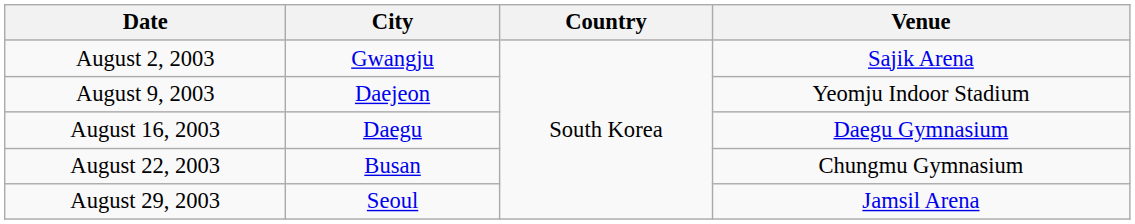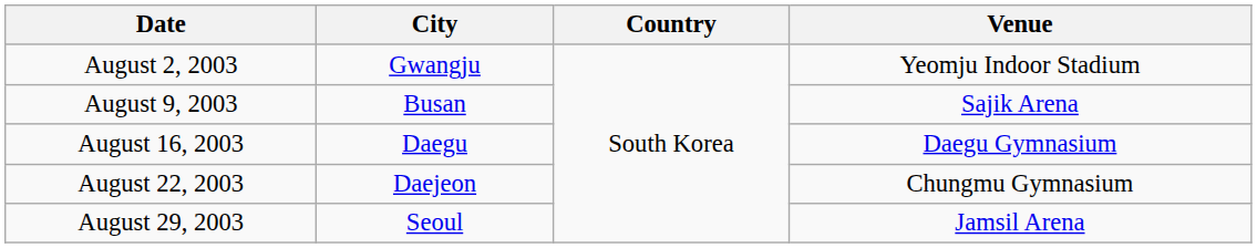 <table class="wikitable" style="text-align:center;">
 <tr>
 <th scope="col" style="width:12em;">Date</th>
 <th scope="col" style="width:9em;">City</th>
 <th scope="col" style="width:9em;">Country</th>
 <th scope="col" style="width:18em;">Venue</th>
 </tr>
 <tr>
 <td>August 2, 2003</td>
 <td><a href='#'>Gwangju</a></td>
 <td rowspan="5">South Korea</td>
-<td><a href='#'>Sajik Arena</a></td>
+<td>Yeomju Indoor Stadium</td>
 </tr>
 <tr>
 <td>August 9, 2003</td>
-<td><a href='#'>Daejeon</a></td>
-<td>Yeomju Indoor Stadium</td>
+<td><a href='#'>Busan</a></td>
+<td><a href='#'>Sajik Arena</a></td>
 </tr>
 <tr>
 <td>August 16, 2003</td>
 <td><a href='#'>Daegu</a></td>
 <td><a href='#'>Daegu Gymnasium</a></td>
 </tr>
 <tr>
 <td>August 22, 2003</td>
-<td><a href='#'>Busan</a></td>
+<td><a href='#'>Daejeon</a></td>
 <td>Chungmu Gymnasium</td>
 </tr>
 <tr>
 <td>August 29, 2003</td>
 <td><a href='#'>Seoul</a></td>
 <td><a href='#'>Jamsil Arena</a></td>
 </tr>
 </table>
